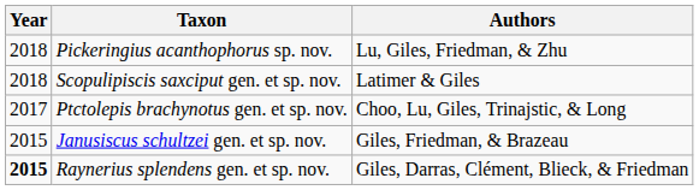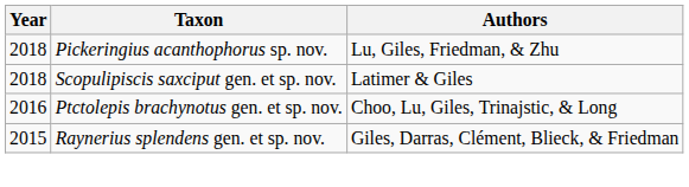 <table class="wikitable sortable">
 <tr>
 <th>Year</th>
 <th>Taxon</th>
 <th>Authors</th>
 </tr>
 <tr>
 <td>2018</td>
 <td><em>Pickeringius acanthophorus</em> sp. nov.</td>
 <td>Lu, Giles, Friedman, & Zhu</td>
 </tr>
 <tr>
 <td>2018</td>
 <td><em>Scopulipiscis saxciput</em> gen. et sp. nov.</td>
 <td>Latimer & Giles</td>
 </tr>
 <tr>
-<td>2017</td>
+<td>2016</td>
 <td><em>Ptctolepis brachynotus</em> gen. et sp. nov.</td>
 <td>Choo, Lu, Giles, Trinajstic, & Long</td>
 </tr>
 <tr>
 <td>2015</td>
-<td><em><a href='#'>Janusiscus schultzei</a></em> gen. et sp. nov.</td>
-<td>Giles, Friedman, & Brazeau</td>
-</tr>
-<tr>
-<td><strong>2015</strong></td>
 <td><em>Raynerius splendens</em> gen. et sp. nov.</td>
 <td>Giles, Darras, Clément, Blieck, & Friedman</td>
 </tr>
 </table>
